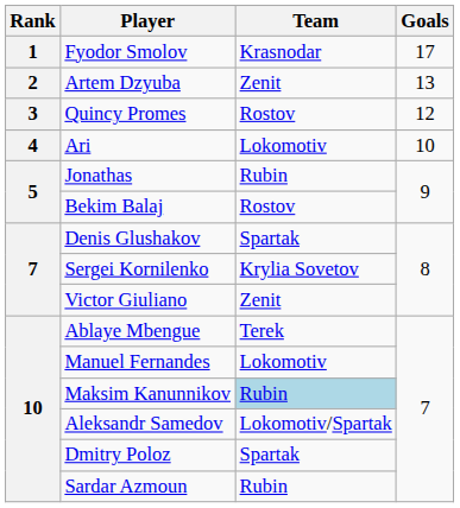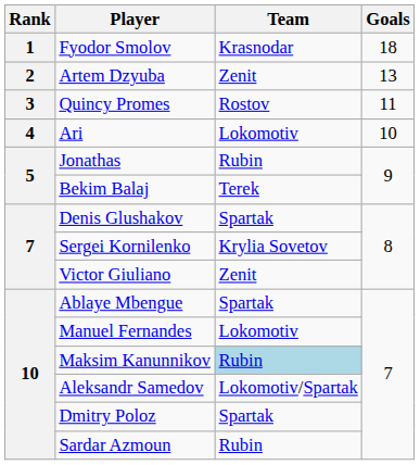 <table class="wikitable">
 <tr>
 <th>Rank</th>
 <th>Player</th>
 <th>Team</th>
 <th>Goals</th>
 </tr>
 <tr>
 <th>1</th>
 <td> <a href='#'>Fyodor Smolov</a></td>
 <td><a href='#'>Krasnodar</a></td>
-<td align=center>17</td>
+<td align=center>18</td>
 </tr>
 <tr>
 <th>2</th>
 <td> <a href='#'>Artem Dzyuba</a></td>
 <td><a href='#'>Zenit</a></td>
 <td align=center>13</td>
 </tr>
 <tr>
 <th>3</th>
 <td> <a href='#'>Quincy Promes</a></td>
 <td><a href='#'>Rostov</a></td>
-<td align=center>12</td>
+<td align=center>11</td>
 </tr>
 <tr>
 <th>4</th>
 <td> <a href='#'>Ari</a></td>
 <td><a href='#'>Lokomotiv</a></td>
 <td align=center>10</td>
 </tr>
 <tr>
 <th rowspan=2>5</th>
 <td> <a href='#'>Jonathas</a></td>
 <td><a href='#'>Rubin</a></td>
 <td align=center rowspan=2>9</td>
 </tr>
 <tr>
 <td> <a href='#'>Bekim Balaj</a></td>
-<td><a href='#'>Rostov</a></td>
+<td><a href='#'>Terek</a></td>
 </tr>
 <tr>
 <th rowspan=3>7</th>
 <td> <a href='#'>Denis Glushakov</a></td>
 <td><a href='#'>Spartak</a></td>
 <td align=center rowspan=3>8</td>
 </tr>
 <tr>
 <td> <a href='#'>Sergei Kornilenko</a></td>
 <td><a href='#'>Krylia Sovetov</a></td>
 </tr>
 <tr>
 <td> <a href='#'>Victor Giuliano</a></td>
 <td><a href='#'>Zenit</a></td>
 </tr>
 <tr>
 <th rowspan=6>10</th>
 <td> <a href='#'>Ablaye Mbengue</a></td>
-<td><a href='#'>Terek</a></td>
+<td><a href='#'>Spartak</a></td>
 <td align=center rowspan=6>7</td>
 </tr>
 <tr>
 <td> <a href='#'>Manuel Fernandes</a></td>
 <td><a href='#'>Lokomotiv</a></td>
 </tr>
 <tr>
 <td> <a href='#'>Maksim Kanunnikov</a></td>
 <td style="background: lightblue;"><a href='#'>Rubin</a></td>
 </tr>
 <tr>
 <td> <a href='#'>Aleksandr Samedov</a></td>
 <td><a href='#'>Lokomotiv</a>/<a href='#'>Spartak</a></td>
 </tr>
 <tr>
 <td> <a href='#'>Dmitry Poloz</a></td>
 <td><a href='#'>Spartak</a></td>
 </tr>
 <tr>
 <td> <a href='#'>Sardar Azmoun</a></td>
 <td><a href='#'>Rubin</a></td>
 </tr>
 </table>
